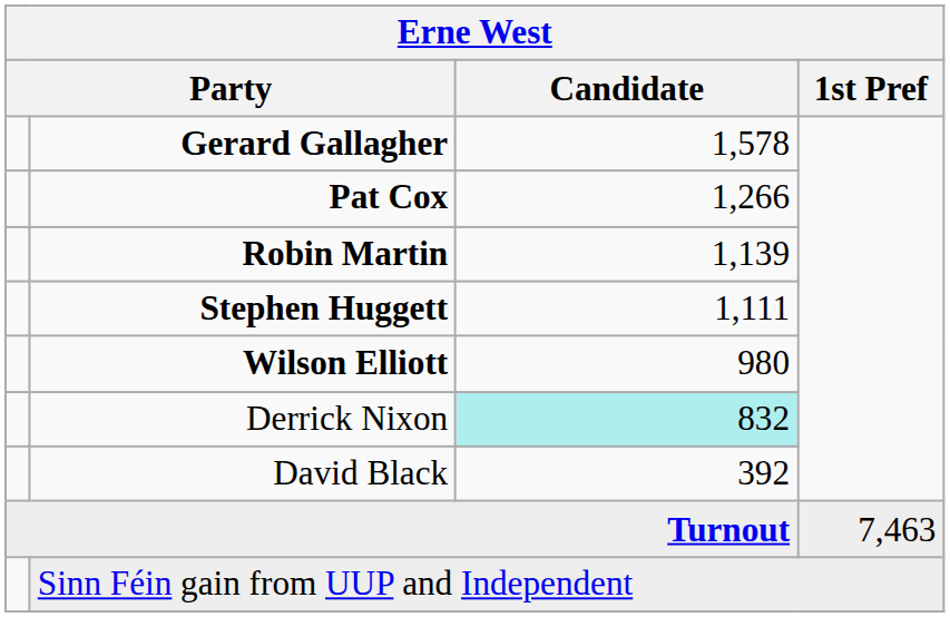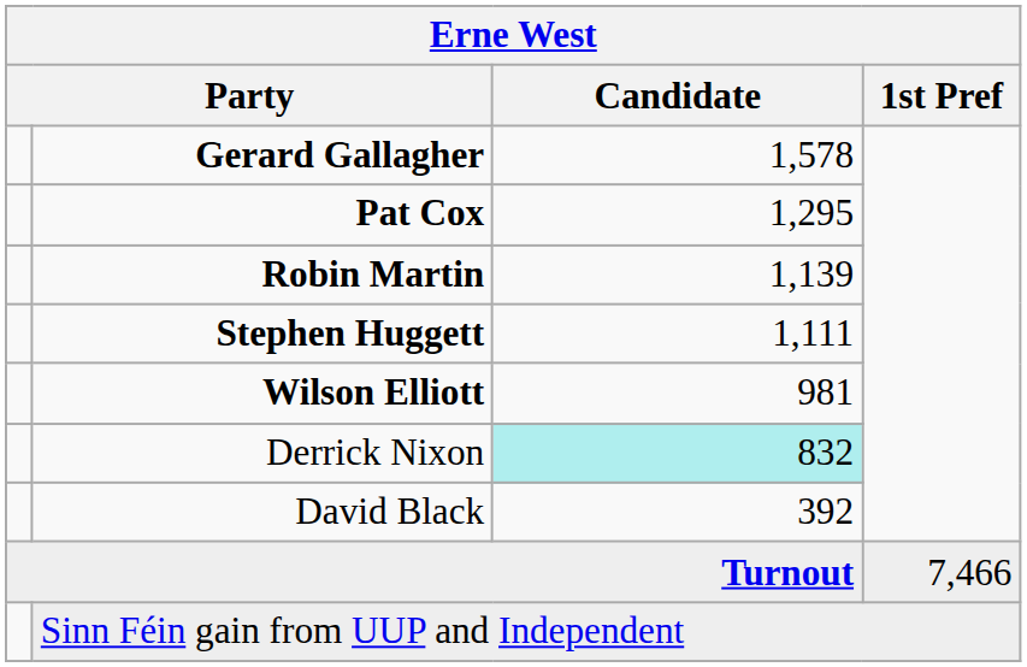 <table class="wikitable">
 <tr>
 <th colspan="4" align="center"><a href='#'>Erne West</a></th>
 </tr>
 <tr>
 <th colspan="2" align="center" width=200>Party</th>
 <th width=150>Candidate</th>
 <th width=60>1st Pref</th>
 </tr>
 <tr>
 <td></td>
 <td align="right"><strong>Gerard Gallagher</strong></td>
 <td align="right">1,578</td>
 </tr>
 <tr>
 <td></td>
 <td align="right"><strong>Pat Cox</strong></td>
-<td align="right">1,266</td>
+<td align="right">1,295</td>
 </tr>
 <tr>
 <td></td>
 <td align="right"><strong>Robin Martin</strong></td>
 <td align="right">1,139</td>
 </tr>
 <tr>
 <td></td>
 <td align="right"><strong>Stephen Huggett</strong></td>
 <td align="right">1,111</td>
 </tr>
 <tr>
 <td></td>
 <td align="right"><strong>Wilson Elliott</strong></td>
-<td align="right">980</td>
+<td align="right">981</td>
 </tr>
 <tr>
 <td></td>
 <td align="right">Derrick Nixon</td>
 <td align="right" style="background: paleturquoise;">832</td>
 </tr>
 <tr>
 <td></td>
 <td align="right">David Black</td>
 <td align="right">392</td>
 </tr>
 <tr bgcolor="EEEEEE">
 <td colspan=3 align="right"><strong><a href='#'>Turnout</a></strong></td>
-<td align="right">7,463</td>
+<td align="right">7,466</td>
 </tr>
 <tr>
 <td bgcolor=></td>
 <td colspan=3 bgcolor="EEEEEE"><a href='#'>Sinn Féin</a> gain from <a href='#'>UUP</a> and <a href='#'>Independent</a></td>
 </tr>
 </table>
